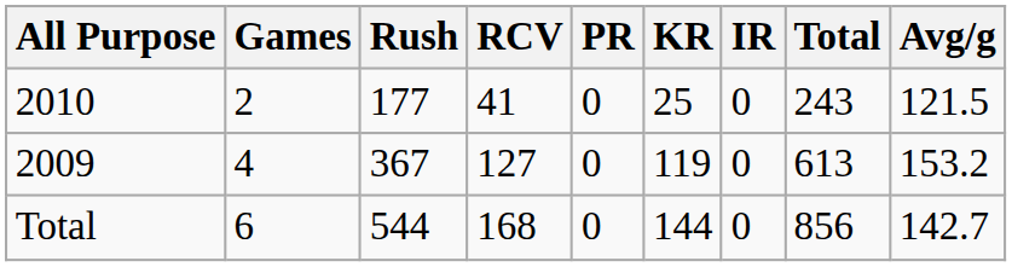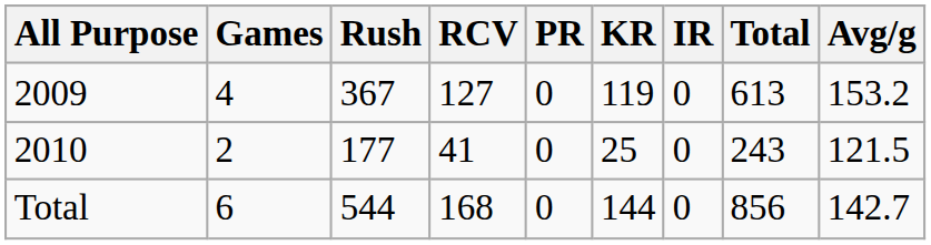 <table class="wikitable">
 <tr>
 <th><strong>All Purpose</strong></th>
 <th>Games</th>
 <th>Rush</th>
 <th>RCV</th>
 <th>PR</th>
 <th>KR</th>
 <th>IR</th>
 <th>Total</th>
 <th>Avg/g</th>
 </tr>
 <tr>
+<td>2009</td>
+<td>4</td>
+<td>367</td>
+<td>127</td>
+<td>0</td>
+<td>119</td>
+<td>0</td>
+<td>613</td>
+<td>153.2</td>
+</tr>
+<tr>
 <td>2010</td>
 <td>2</td>
 <td>177</td>
 <td>41</td>
 <td>0</td>
 <td>25</td>
 <td>0</td>
 <td>243</td>
 <td>121.5</td>
-</tr>
-<tr>
-<td>2009</td>
-<td>4</td>
-<td>367</td>
-<td>127</td>
-<td>0</td>
-<td>119</td>
-<td>0</td>
-<td>613</td>
-<td>153.2</td>
 </tr>
 <tr>
 <td>Total</td>
 <td>6</td>
 <td>544</td>
 <td>168</td>
 <td>0</td>
 <td>144</td>
 <td>0</td>
 <td>856</td>
 <td>142.7</td>
 </tr>
 </table>
